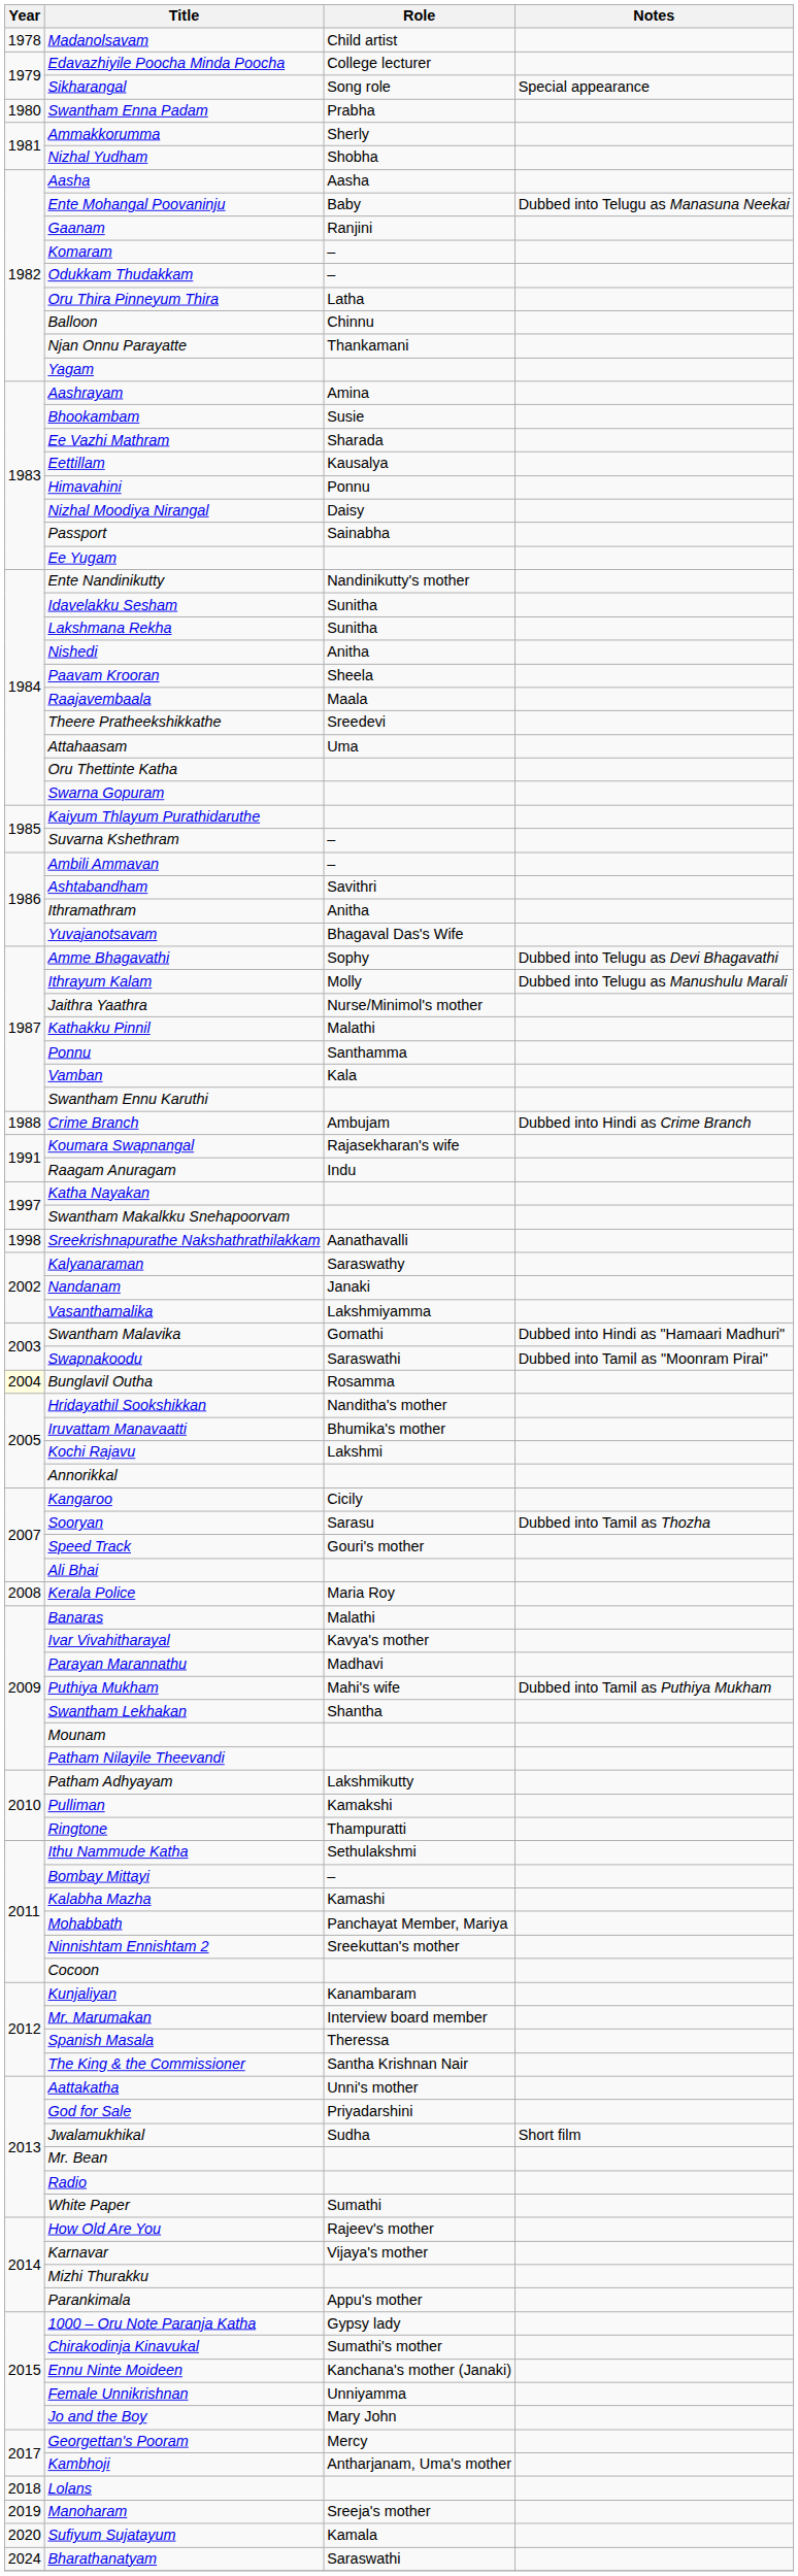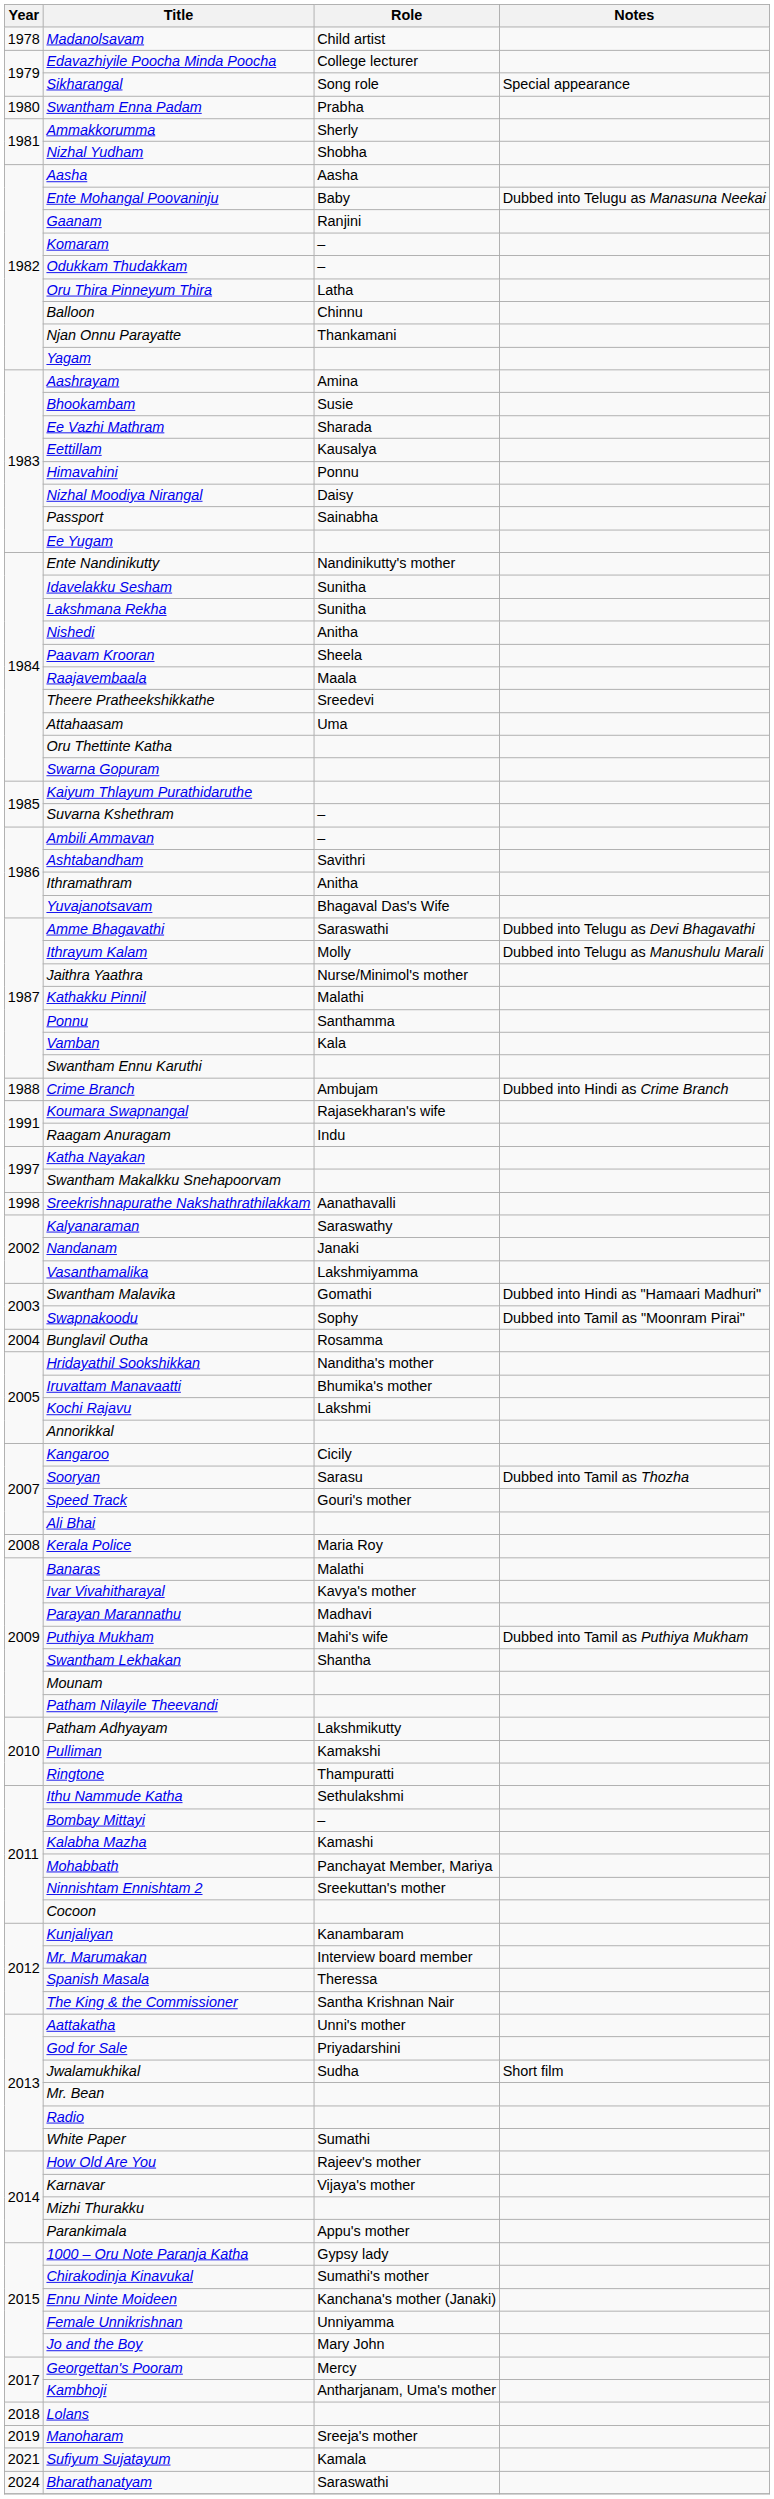 <table class="wikitable sortable">
 <tr>
 <th scope="col">Year</th>
 <th scope="col">Title</th>
 <th scope="col">Role</th>
 <th scope="col" class="unsortable">Notes</th>
 </tr>
 <tr>
 <td>1978</td>
 <td><em><a href='#'>Madanolsavam</a></em></td>
 <td>Child artist</td>
 <td></td>
 </tr>
 <tr>
 <td rowspan=2>1979</td>
 <td><em><a href='#'>Edavazhiyile Poocha Minda Poocha</a></em></td>
 <td>College lecturer</td>
 <td></td>
 </tr>
 <tr>
 <td><em><a href='#'>Sikharangal</a></em></td>
 <td>Song role</td>
 <td>Special appearance</td>
 </tr>
 <tr>
 <td>1980</td>
 <td><em><a href='#'>Swantham Enna Padam</a></em></td>
 <td>Prabha</td>
 <td></td>
 </tr>
 <tr>
 <td rowspan=2>1981</td>
 <td><em><a href='#'>Ammakkorumma</a></em></td>
 <td>Sherly</td>
 <td></td>
 </tr>
 <tr>
 <td><em><a href='#'>Nizhal Yudham</a></em></td>
 <td>Shobha</td>
 <td></td>
 </tr>
 <tr>
 <td rowspan=9>1982</td>
 <td><em><a href='#'>Aasha</a></em></td>
 <td>Aasha</td>
 <td></td>
 </tr>
 <tr>
 <td><em><a href='#'>Ente Mohangal Poovaninju</a></em></td>
 <td>Baby</td>
 <td>Dubbed into Telugu as <em>Manasuna Neekai</em></td>
 </tr>
 <tr>
 <td><em><a href='#'>Gaanam</a></em></td>
 <td>Ranjini</td>
 <td></td>
 </tr>
 <tr>
 <td><em><a href='#'>Komaram</a></em></td>
 <td>–</td>
 <td></td>
 </tr>
 <tr>
 <td><em><a href='#'>Odukkam Thudakkam</a></em></td>
 <td>–</td>
 <td></td>
 </tr>
 <tr>
 <td><em><a href='#'>Oru Thira Pinneyum Thira</a></em></td>
 <td>Latha</td>
 <td></td>
 </tr>
 <tr>
 <td><em>Balloon</em></td>
 <td>Chinnu</td>
 <td></td>
 </tr>
 <tr>
 <td><em>Njan Onnu Parayatte</em></td>
 <td>Thankamani</td>
 <td></td>
 </tr>
 <tr>
 <td><em><a href='#'>Yagam</a></em></td>
 <td></td>
 <td></td>
 </tr>
 <tr>
 <td rowspan=8>1983</td>
 <td><em><a href='#'>Aashrayam</a></em></td>
 <td>Amina</td>
 <td></td>
 </tr>
 <tr>
 <td><em><a href='#'>Bhookambam</a></em></td>
 <td>Susie</td>
 <td></td>
 </tr>
 <tr>
 <td><em><a href='#'>Ee Vazhi Mathram</a></em></td>
 <td>Sharada</td>
 <td></td>
 </tr>
 <tr>
 <td><em><a href='#'>Eettillam</a></em></td>
 <td>Kausalya</td>
 <td></td>
 </tr>
 <tr>
 <td><em><a href='#'>Himavahini</a></em></td>
 <td>Ponnu</td>
 <td></td>
 </tr>
 <tr>
 <td><em><a href='#'>Nizhal Moodiya Nirangal</a></em></td>
 <td>Daisy</td>
 <td></td>
 </tr>
 <tr>
 <td><em>Passport</em></td>
 <td>Sainabha</td>
 <td></td>
 </tr>
 <tr>
 <td><em><a href='#'>Ee Yugam</a></em></td>
 <td></td>
 <td></td>
 </tr>
 <tr>
 <td rowspan=10>1984</td>
 <td><em>Ente Nandinikutty</em></td>
 <td>Nandinikutty's mother</td>
 <td></td>
 </tr>
 <tr>
 <td><em><a href='#'>Idavelakku Sesham</a></em></td>
 <td>Sunitha</td>
 <td></td>
 </tr>
 <tr>
 <td><em><a href='#'>Lakshmana Rekha</a></em></td>
 <td>Sunitha</td>
 <td></td>
 </tr>
 <tr>
 <td><em><a href='#'>Nishedi</a></em></td>
 <td>Anitha</td>
 <td></td>
 </tr>
 <tr>
 <td><em><a href='#'>Paavam Krooran</a></em></td>
 <td>Sheela</td>
 <td></td>
 </tr>
 <tr>
 <td><em><a href='#'>Raajavembaala</a></em></td>
 <td>Maala</td>
 <td></td>
 </tr>
 <tr>
 <td><em>Theere Pratheekshikkathe</em></td>
 <td>Sreedevi</td>
 <td></td>
 </tr>
 <tr>
 <td><em>Attahaasam</em></td>
 <td>Uma</td>
 <td></td>
 </tr>
 <tr>
 <td><em>Oru Thettinte Katha</em></td>
 <td></td>
 <td></td>
 </tr>
 <tr>
 <td><em><a href='#'>Swarna Gopuram</a></em></td>
 <td></td>
 <td></td>
 </tr>
 <tr>
 <td rowspan=2>1985</td>
 <td><em><a href='#'>Kaiyum Thlayum Purathidaruthe</a></em></td>
 <td></td>
 <td></td>
 </tr>
 <tr>
 <td><em>Suvarna Kshethram</em></td>
 <td>–</td>
 <td></td>
 </tr>
 <tr>
 <td rowspan=4>1986</td>
 <td><em><a href='#'>Ambili Ammavan</a></em></td>
 <td>–</td>
 <td></td>
 </tr>
 <tr>
 <td><em><a href='#'>Ashtabandham</a></em></td>
 <td>Savithri</td>
 <td></td>
 </tr>
 <tr>
 <td><em>Ithramathram</em></td>
 <td>Anitha</td>
 <td></td>
 </tr>
 <tr>
 <td><em><a href='#'>Yuvajanotsavam</a></em></td>
 <td>Bhagaval Das's Wife</td>
 <td></td>
 </tr>
 <tr>
 <td rowspan=7>1987</td>
 <td><em><a href='#'>Amme Bhagavathi</a></em></td>
-<td>Sophy</td>
+<td>Saraswathi</td>
 <td>Dubbed into Telugu as <em>Devi Bhagavathi</em></td>
 </tr>
 <tr>
 <td><em><a href='#'>Ithrayum Kalam</a></em></td>
 <td>Molly</td>
 <td>Dubbed into Telugu as <em>Manushulu Marali</em></td>
 </tr>
 <tr>
 <td><em>Jaithra Yaathra</em></td>
 <td>Nurse/Minimol's mother</td>
 <td></td>
 </tr>
 <tr>
 <td><em><a href='#'>Kathakku Pinnil</a></em></td>
 <td>Malathi</td>
 <td></td>
 </tr>
 <tr>
 <td><em><a href='#'>Ponnu</a></em></td>
 <td>Santhamma</td>
 <td></td>
 </tr>
 <tr>
 <td><em><a href='#'>Vamban</a></em></td>
 <td>Kala</td>
 <td></td>
 </tr>
 <tr>
 <td><em>Swantham Ennu Karuthi</em></td>
 <td></td>
 <td></td>
 </tr>
 <tr>
 <td>1988</td>
 <td><em><a href='#'>Crime Branch</a></em></td>
 <td>Ambujam</td>
 <td>Dubbed into Hindi as <em>Crime Branch</em></td>
 </tr>
 <tr>
 <td rowspan=2>1991</td>
 <td><em><a href='#'>Koumara Swapnangal</a></em></td>
 <td>Rajasekharan's wife</td>
 <td></td>
 </tr>
 <tr>
 <td><em>Raagam Anuragam</em></td>
 <td>Indu</td>
 <td></td>
 </tr>
 <tr>
 <td rowspan=2>1997</td>
 <td><em><a href='#'>Katha Nayakan</a></em></td>
 <td></td>
 <td></td>
 </tr>
 <tr>
 <td><em>Swantham Makalkku Snehapoorvam</em></td>
 <td></td>
 <td></td>
 </tr>
 <tr>
 <td>1998</td>
 <td><em><a href='#'>Sreekrishnapurathe Nakshathrathilakkam</a></em></td>
 <td>Aanathavalli</td>
 <td></td>
 </tr>
 <tr>
 <td rowspan=3>2002</td>
 <td><em><a href='#'>Kalyanaraman</a></em></td>
 <td>Saraswathy</td>
 <td></td>
 </tr>
 <tr>
 <td><em><a href='#'>Nandanam</a></em></td>
 <td>Janaki</td>
 <td></td>
 </tr>
 <tr>
 <td><em><a href='#'>Vasanthamalika</a></em></td>
 <td>Lakshmiyamma</td>
 <td></td>
 </tr>
 <tr>
 <td rowspan=2>2003</td>
 <td><em>Swantham Malavika</em></td>
 <td>Gomathi</td>
 <td>Dubbed into Hindi as "Hamaari Madhuri"</td>
 </tr>
 <tr>
 <td><em><a href='#'>Swapnakoodu</a></em></td>
-<td>Saraswathi</td>
+<td>Sophy</td>
 <td>Dubbed into Tamil as "Moonram Pirai"</td>
 </tr>
 <tr>
-<td style="background: lightyellow;">2004</td>
+<td>2004</td>
 <td><em>Bunglavil Outha</em></td>
 <td>Rosamma</td>
 <td></td>
 </tr>
 <tr>
 <td rowspan=4>2005</td>
 <td><em><a href='#'>Hridayathil Sookshikkan</a></em></td>
 <td>Nanditha's mother</td>
 <td></td>
 </tr>
 <tr>
 <td><em><a href='#'>Iruvattam Manavaatti</a></em></td>
 <td>Bhumika's mother</td>
 <td></td>
 </tr>
 <tr>
 <td><em><a href='#'>Kochi Rajavu</a></em></td>
 <td>Lakshmi</td>
 <td></td>
 </tr>
 <tr>
 <td><em>Annorikkal</em></td>
 <td></td>
 <td></td>
 </tr>
 <tr>
 <td rowspan=4>2007</td>
 <td><em><a href='#'>Kangaroo</a></em></td>
 <td>Cicily</td>
 <td></td>
 </tr>
 <tr>
 <td><em><a href='#'>Sooryan</a></em></td>
 <td>Sarasu</td>
 <td>Dubbed into Tamil as <em>Thozha</em></td>
 </tr>
 <tr>
 <td><em><a href='#'>Speed Track</a></em></td>
 <td>Gouri's mother</td>
 <td></td>
 </tr>
 <tr>
 <td><em><a href='#'>Ali Bhai</a></em></td>
 <td></td>
 <td></td>
 </tr>
 <tr>
 <td>2008</td>
 <td><em><a href='#'>Kerala Police</a></em></td>
 <td>Maria Roy</td>
 <td></td>
 </tr>
 <tr>
 <td rowspan=7>2009</td>
 <td><em><a href='#'>Banaras</a></em></td>
 <td>Malathi</td>
 <td></td>
 </tr>
 <tr>
 <td><em><a href='#'>Ivar Vivahitharayal</a></em></td>
 <td>Kavya's mother</td>
 <td></td>
 </tr>
 <tr>
 <td><em><a href='#'>Parayan Marannathu</a></em></td>
 <td>Madhavi</td>
 <td></td>
 </tr>
 <tr>
 <td><em><a href='#'>Puthiya Mukham</a></em></td>
 <td>Mahi's wife</td>
 <td>Dubbed into Tamil as <em>Puthiya Mukham</em></td>
 </tr>
 <tr>
 <td><em><a href='#'>Swantham Lekhakan</a></em></td>
 <td>Shantha</td>
 <td></td>
 </tr>
 <tr>
 <td><em>Mounam</em></td>
 <td></td>
 <td></td>
 </tr>
 <tr>
 <td><em><a href='#'>Patham Nilayile Theevandi</a></em></td>
 <td></td>
 <td></td>
 </tr>
 <tr>
 <td rowspan=3>2010</td>
 <td><em>Patham Adhyayam</em></td>
 <td>Lakshmikutty</td>
 <td></td>
 </tr>
 <tr>
 <td><em><a href='#'>Pulliman</a></em></td>
 <td>Kamakshi</td>
 <td></td>
 </tr>
 <tr>
 <td><em><a href='#'>Ringtone</a></em></td>
 <td>Thampuratti</td>
 <td></td>
 </tr>
 <tr>
 <td rowspan=6>2011</td>
 <td><em><a href='#'>Ithu Nammude Katha</a></em></td>
 <td>Sethulakshmi</td>
 <td></td>
 </tr>
 <tr>
 <td><em><a href='#'>Bombay Mittayi</a></em></td>
 <td>–</td>
 <td></td>
 </tr>
 <tr>
 <td><em><a href='#'>Kalabha Mazha</a></em></td>
 <td>Kamashi</td>
 <td></td>
 </tr>
 <tr>
 <td><em><a href='#'>Mohabbath</a></em></td>
 <td>Panchayat Member, Mariya</td>
 <td></td>
 </tr>
 <tr>
 <td><em><a href='#'>Ninnishtam Ennishtam 2</a></em></td>
 <td>Sreekuttan's mother</td>
 <td></td>
 </tr>
 <tr>
 <td><em>Cocoon</em></td>
 <td></td>
 <td></td>
 </tr>
 <tr>
 <td rowspan=4>2012</td>
 <td><em><a href='#'>Kunjaliyan</a></em></td>
 <td>Kanambaram</td>
 <td></td>
 </tr>
 <tr>
 <td><em><a href='#'>Mr. Marumakan</a></em></td>
 <td>Interview board member</td>
 <td></td>
 </tr>
 <tr>
 <td><em><a href='#'>Spanish Masala</a></em></td>
 <td>Theressa</td>
 <td></td>
 </tr>
 <tr>
 <td><em><a href='#'>The King & the Commissioner</a></em></td>
 <td>Santha Krishnan Nair</td>
 <td></td>
 </tr>
 <tr>
 <td rowspan=6>2013</td>
 <td><em><a href='#'>Aattakatha</a></em></td>
 <td>Unni's mother</td>
 <td></td>
 </tr>
 <tr>
 <td><em><a href='#'>God for Sale</a></em></td>
 <td>Priyadarshini</td>
 <td></td>
 </tr>
 <tr>
 <td><em>Jwalamukhikal</em></td>
 <td>Sudha</td>
 <td>Short film</td>
 </tr>
 <tr>
 <td><em>Mr. Bean</em></td>
 <td></td>
 <td></td>
 </tr>
 <tr>
 <td><em><a href='#'>Radio</a></em></td>
 <td></td>
 <td></td>
 </tr>
 <tr>
 <td><em>White Paper</em></td>
 <td>Sumathi</td>
 <td></td>
 </tr>
 <tr>
 <td rowspan=4>2014</td>
 <td><em><a href='#'>How Old Are You</a></em></td>
 <td>Rajeev's mother</td>
 <td></td>
 </tr>
 <tr>
 <td><em>Karnavar</em></td>
 <td>Vijaya's mother</td>
 <td></td>
 </tr>
 <tr>
 <td><em>Mizhi Thurakku</em></td>
 <td></td>
 <td></td>
 </tr>
 <tr>
 <td><em>Parankimala</em></td>
 <td>Appu's mother</td>
 <td></td>
 </tr>
 <tr>
 <td rowspan=5>2015</td>
 <td><em><a href='#'>1000 – Oru Note Paranja Katha</a></em></td>
 <td>Gypsy lady</td>
 <td></td>
 </tr>
 <tr>
 <td><em><a href='#'>Chirakodinja Kinavukal</a></em></td>
 <td>Sumathi's mother</td>
 <td></td>
 </tr>
 <tr>
 <td><em><a href='#'>Ennu Ninte Moideen</a></em></td>
 <td>Kanchana's mother (Janaki)</td>
 <td></td>
 </tr>
 <tr>
 <td><em><a href='#'>Female Unnikrishnan</a></em></td>
 <td>Unniyamma</td>
 <td></td>
 </tr>
 <tr>
 <td><em><a href='#'>Jo and the Boy</a></em></td>
 <td>Mary John</td>
 <td></td>
 </tr>
 <tr>
 <td rowspan=2>2017</td>
 <td><em><a href='#'>Georgettan's Pooram</a></em></td>
 <td>Mercy</td>
 <td></td>
 </tr>
 <tr>
 <td><em><a href='#'>Kambhoji</a></em></td>
 <td>Antharjanam, Uma's mother</td>
 <td></td>
 </tr>
 <tr>
 <td>2018</td>
 <td><em><a href='#'>Lolans</a></em></td>
 <td></td>
 <td></td>
 </tr>
 <tr>
 <td>2019</td>
 <td><em><a href='#'>Manoharam</a></em></td>
 <td>Sreeja's mother</td>
 <td></td>
 </tr>
 <tr>
-<td>2020</td>
+<td>2021</td>
 <td><em><a href='#'>Sufiyum Sujatayum</a></em></td>
 <td>Kamala</td>
 <td></td>
 </tr>
 <tr>
 <td>2024</td>
 <td><em><a href='#'>Bharathanatyam</a></em></td>
 <td>Saraswathi</td>
 <td></td>
 </tr>
 <tr>
 </tr>
 </table>
